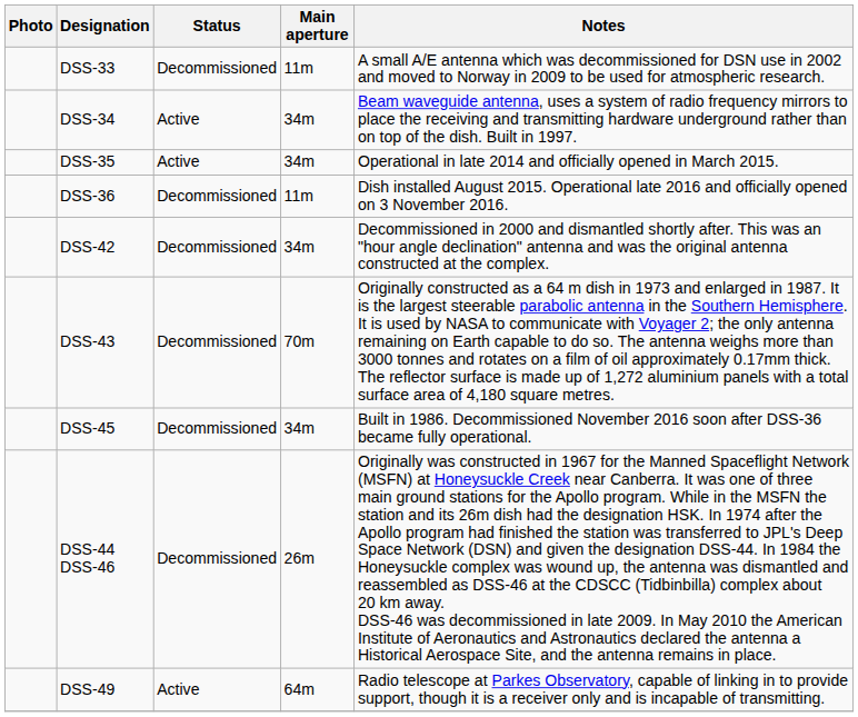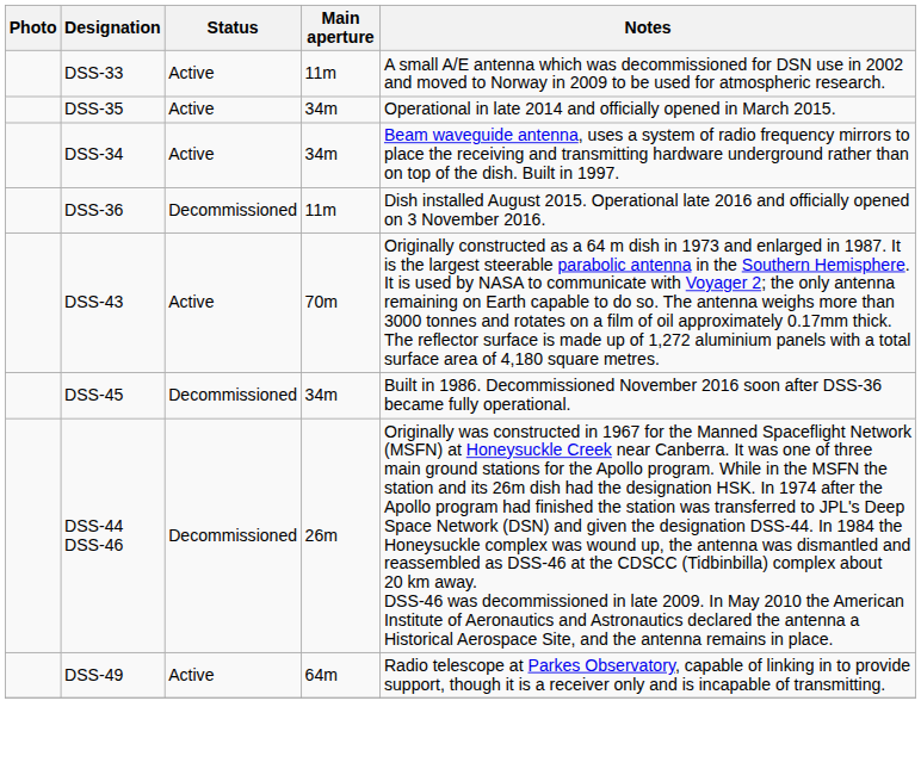 <table class="wikitable">
 <tr>
 <th>Photo</th>
 <th>Designation</th>
 <th>Status</th>
 <th>Main aperture</th>
 <th>Notes</th>
 </tr>
 <tr>
 <td></td>
 <td>DSS-33</td>
-<td>Decommissioned</td>
+<td>Active</td>
 <td>11m</td>
 <td>A small A/E antenna which was decommissioned for DSN use in 2002 and moved to Norway in 2009 to be used for atmospheric research.</td>
+</tr>
+<tr>
+<td></td>
+<td>DSS-35</td>
+<td>Active</td>
+<td>34m</td>
+<td>Operational in late 2014 and officially opened in March 2015.</td>
 </tr>
 <tr>
 <td></td>
 <td>DSS-34</td>
 <td>Active</td>
 <td>34m</td>
 <td><a href='#'>Beam waveguide antenna</a>, uses a system of radio frequency mirrors to place the receiving and transmitting hardware underground rather than on top of the dish. Built in 1997.</td>
 </tr>
 <tr>
 <td></td>
-<td>DSS-35</td>
-<td>Active</td>
-<td>34m</td>
-<td>Operational in late 2014 and officially opened in March 2015.</td>
-</tr>
-<tr>
-<td></td>
 <td>DSS-36</td>
 <td>Decommissioned</td>
 <td>11m</td>
 <td>Dish installed August 2015. Operational late 2016 and officially opened on 3 November 2016.</td>
 </tr>
 <tr>
 <td></td>
-<td>DSS-42</td>
-<td>Decommissioned</td>
-<td>34m</td>
-<td>Decommissioned in 2000 and dismantled shortly after.  This was an "hour angle declination" antenna and was the original antenna constructed at the complex.</td>
-</tr>
-<tr>
-<td></td>
 <td>DSS-43</td>
-<td>Decommissioned</td>
+<td>Active</td>
 <td>70m</td>
 <td>Originally constructed as a 64 m dish in 1973 and enlarged in 1987. It is the largest steerable <a href='#'>parabolic antenna</a> in the <a href='#'>Southern Hemisphere</a>. It is used by NASA to communicate with <a href='#'>Voyager 2</a>; the only antenna remaining on Earth capable to do so. The antenna weighs more than 3000 tonnes and rotates on a film of oil approximately 0.17mm thick. The reflector surface is made up of 1,272 aluminium panels with a total surface area of 4,180 square metres.</td>
 </tr>
 <tr>
 <td></td>
 <td>DSS-45</td>
 <td>Decommissioned</td>
 <td>34m</td>
 <td>Built in 1986. Decommissioned November 2016 soon after DSS-36 became fully operational.</td>
 </tr>
 <tr>
 <td></td>
 <td>DSS-44<br>DSS-46</td>
 <td>Decommissioned</td>
 <td>26m</td>
 <td>Originally was constructed in 1967 for the Manned Spaceflight Network (MSFN) at <a href='#'>Honeysuckle Creek</a> near Canberra.  It was one of three main ground stations for the Apollo program.  While in the MSFN the station and its 26m dish had the designation HSK.  In 1974 after the Apollo program had finished the station was transferred to JPL's Deep Space Network (DSN) and given the designation DSS-44.  In 1984 the Honeysuckle complex was wound up, the antenna was dismantled and reassembled as DSS-46 at the CDSCC (Tidbinbilla) complex about 20 km away.<br>DSS-46 was decommissioned in late 2009. In May 2010 the American Institute of Aeronautics and Astronautics declared the antenna a Historical Aerospace Site, and the antenna remains in place.</td>
 </tr>
 <tr>
 <td></td>
 <td>DSS-49</td>
 <td>Active</td>
 <td>64m</td>
 <td>Radio telescope at <a href='#'>Parkes Observatory</a>, capable of linking in to provide support, though it is a receiver only and is incapable of transmitting.</td>
 </tr>
 <tr>
 </tr>
 </table>
